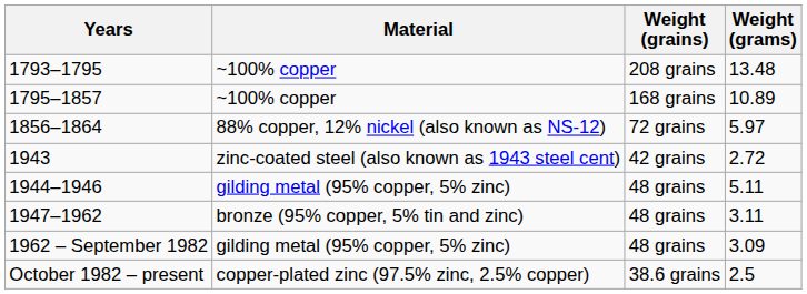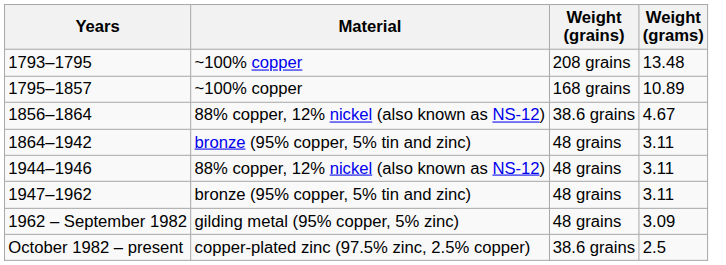 <table class="wikitable">
 <tr style="text-align: left;">
 <th>Years</th>
 <th>Material</th>
 <th>Weight<br>(grains)</th>
 <th>Weight<br>(grams)</th>
 </tr>
 <tr>
 <td>1793–1795</td>
 <td>~100% <a href='#'>copper</a></td>
 <td>208 grains</td>
 <td>13.48</td>
 </tr>
 <tr>
 <td>1795–1857</td>
 <td>~100% copper</td>
 <td>168 grains</td>
 <td>10.89</td>
 </tr>
 <tr>
 <td>1856–1864</td>
 <td>88% copper, 12% <a href='#'>nickel</a> (also known as <a href='#'>NS-12</a>)</td>
-<td>72 grains</td>
-<td>5.97</td>
+<td>38.6 grains</td>
+<td>4.67</td>
 </tr>
 <tr>
-<td>1943</td>
-<td>zinc-coated steel (also known as <a href='#'>1943 steel cent</a>)</td>
-<td>42 grains</td>
-<td>2.72</td>
+<td>1864–1942</td>
+<td><a href='#'>bronze</a> (95% copper, 5% tin and zinc)</td>
+<td>48 grains</td>
+<td>3.11</td>
 </tr>
 <tr>
 <td>1944–1946</td>
-<td><a href='#'>gilding metal</a> (95% copper, 5% zinc)</td>
+<td>88% copper, 12% <a href='#'>nickel</a> (also known as <a href='#'>NS-12</a>)</td>
 <td>48 grains</td>
-<td>5.11</td>
+<td>3.11</td>
 </tr>
 <tr>
 <td>1947–1962</td>
 <td>bronze (95% copper, 5% tin and zinc)</td>
 <td>48 grains</td>
 <td>3.11</td>
 </tr>
 <tr>
 <td>1962 – September 1982</td>
 <td>gilding metal (95% copper, 5% zinc)</td>
 <td>48 grains</td>
 <td>3.09</td>
 </tr>
 <tr>
 <td>October 1982 – present</td>
 <td>copper-plated zinc (97.5% zinc, 2.5% copper)</td>
 <td>38.6 grains</td>
 <td>2.5</td>
 </tr>
 </table>
